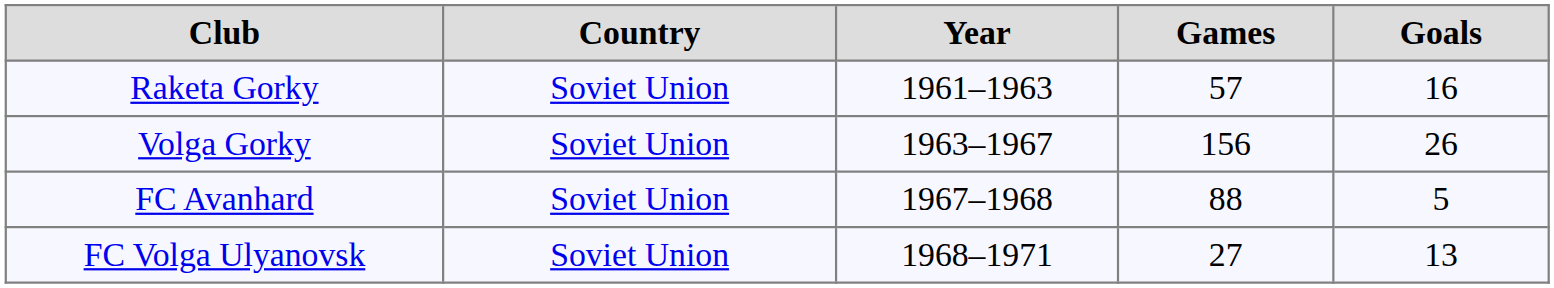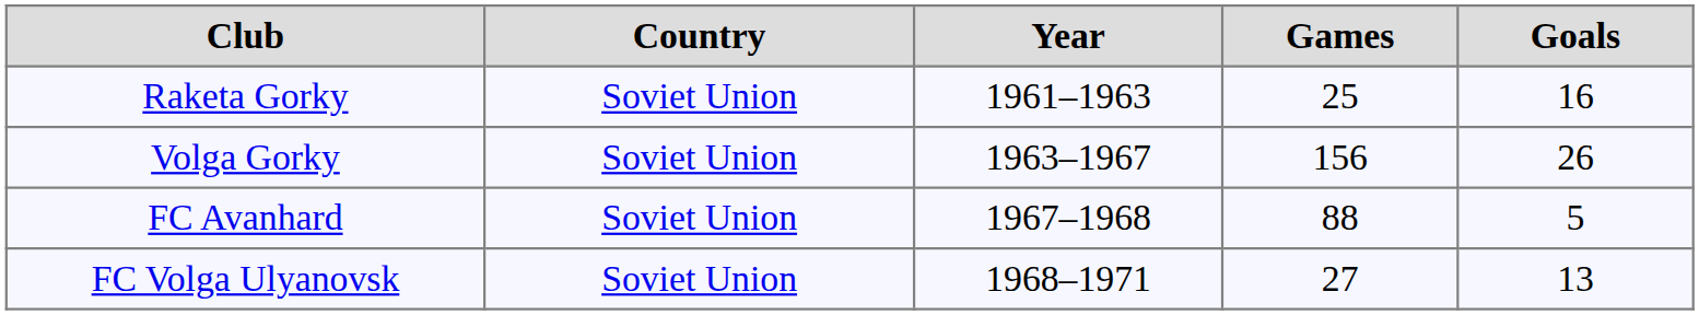 <table align="center" bgcolor="#f7f8ff" cellpadding="3" cellspacing="0" border="1" style="font-size: 95%; border: gray solid 1px; border-collapse: collapse;">
 <tr align=center bgcolor=#DDDDDD style="color:black;">
 <th width="190">Club</th>
 <th width="170">Country</th>
 <th width="120">Year</th>
 <th width="90">Games</th>
 <th width="90">Goals</th>
 </tr>
 <tr align=center>
 <td><a href='#'>Raketa Gorky</a></td>
 <td><a href='#'>Soviet Union</a></td>
 <td>1961–1963</td>
-<td>57</td>
+<td>25</td>
 <td>16</td>
 </tr>
 <tr align=center>
 <td><a href='#'>Volga Gorky</a></td>
 <td><a href='#'>Soviet Union</a></td>
 <td>1963–1967</td>
 <td>156</td>
 <td>26</td>
 </tr>
 <tr align=center>
 <td><a href='#'>FC Avanhard</a></td>
 <td><a href='#'>Soviet Union</a></td>
 <td>1967–1968</td>
 <td>88</td>
 <td>5</td>
 </tr>
 <tr align=center>
 <td><a href='#'>FC Volga Ulyanovsk</a></td>
 <td><a href='#'>Soviet Union</a></td>
 <td>1968–1971</td>
 <td>27</td>
 <td>13</td>
 </tr>
 </table>
